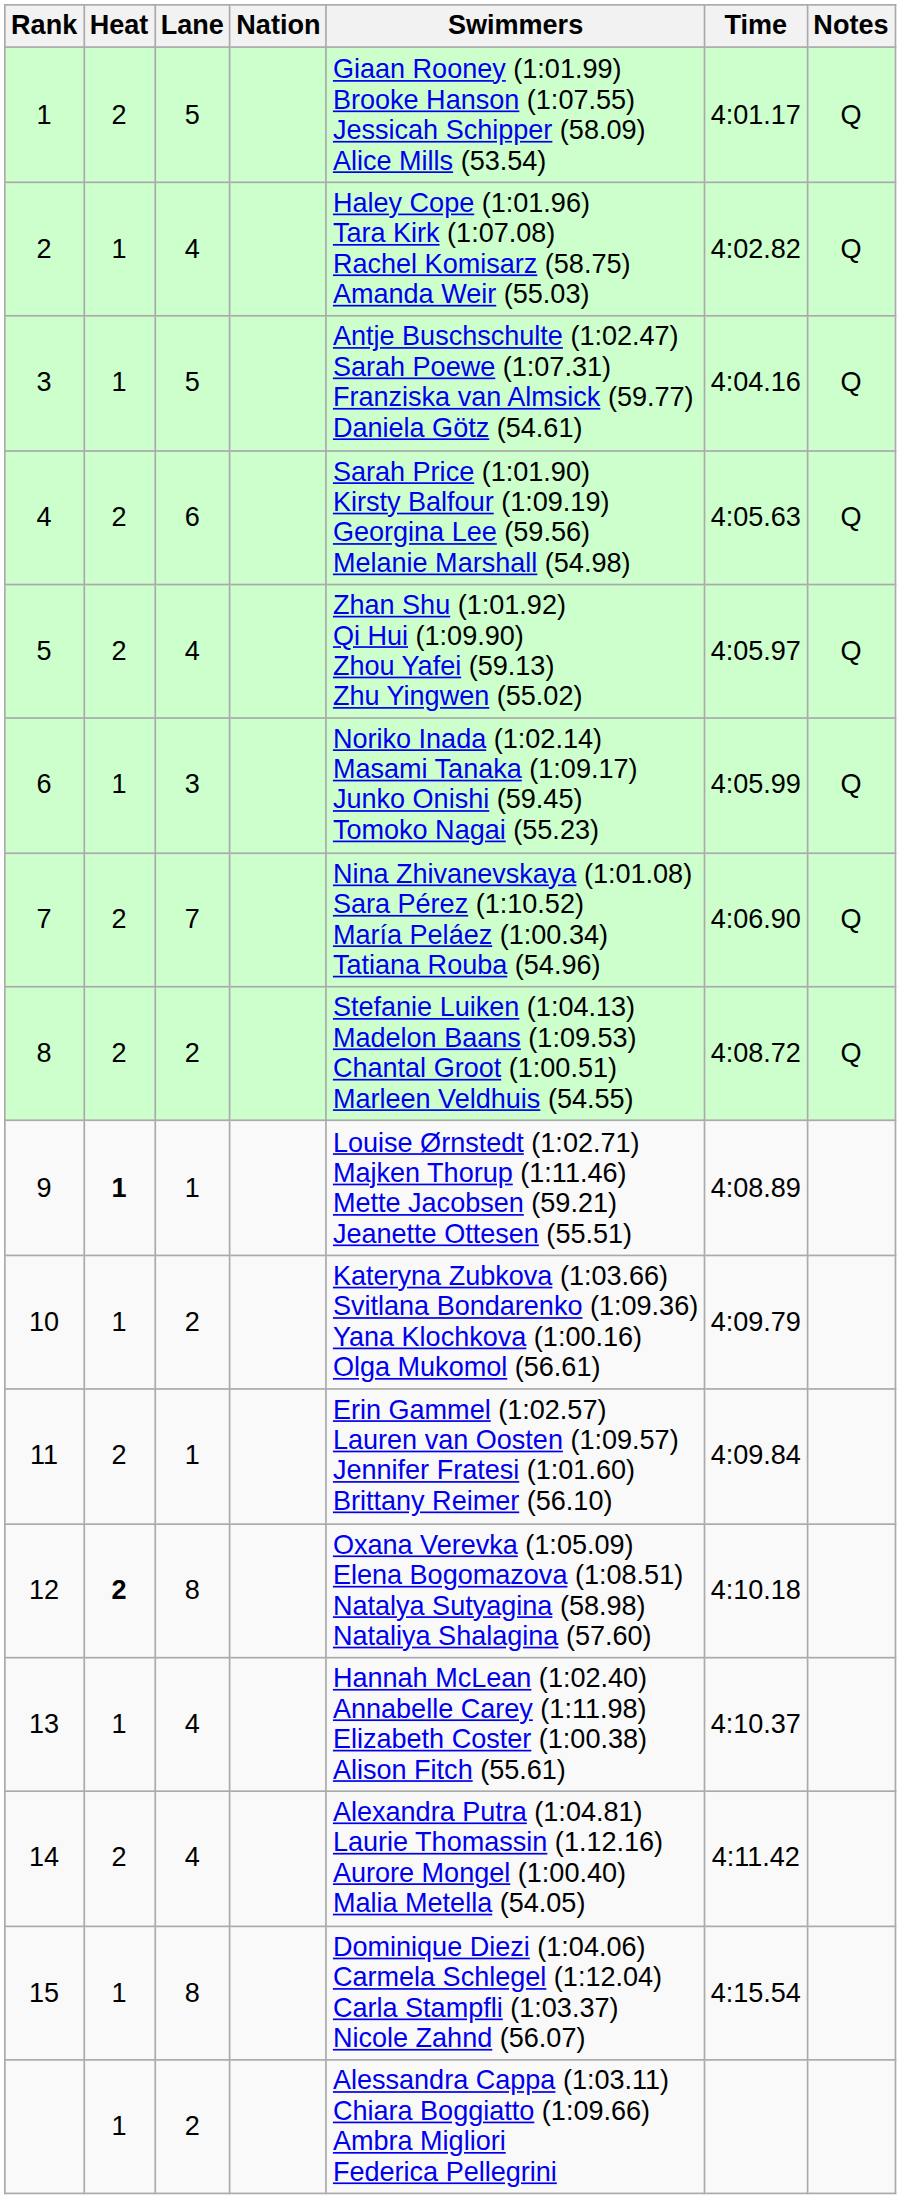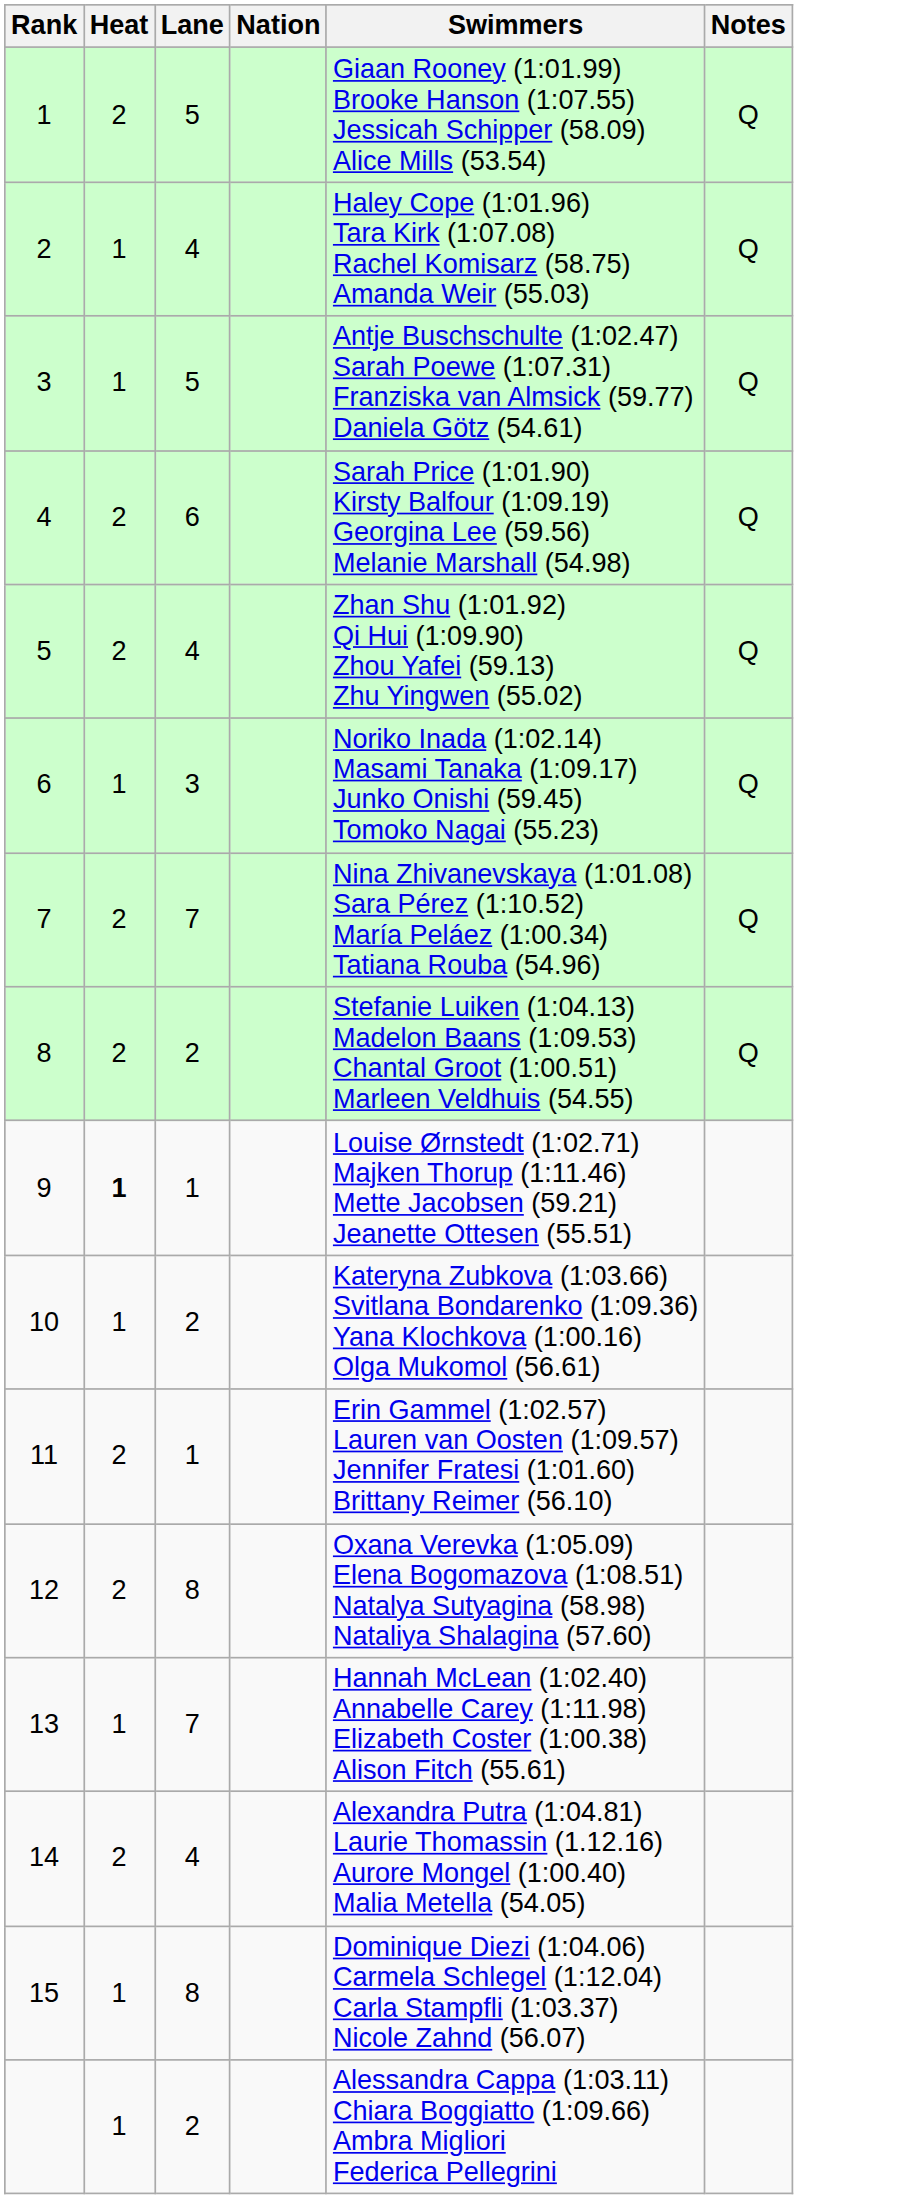 <table class="wikitable sortable" style="text-align:center">
 <tr>
 <th>Rank</th>
 <th>Heat</th>
 <th>Lane</th>
 <th>Nation</th>
 <th>Swimmers</th>
-<th>Time</th>
 <th>Notes</th>
 </tr>
 <tr bgcolor=#ccffcc>
 <td>1</td>
 <td>2</td>
 <td>5</td>
 <td align=left></td>
 <td align=left><a href='#'>Giaan Rooney</a> (1:01.99)<br><a href='#'>Brooke Hanson</a> (1:07.55)<br><a href='#'>Jessicah Schipper</a> (58.09)<br><a href='#'>Alice Mills</a> (53.54)</td>
-<td>4:01.17</td>
 <td>Q</td>
 </tr>
 <tr bgcolor=#ccffcc>
 <td>2</td>
 <td>1</td>
 <td>4</td>
 <td align=left></td>
 <td align=left><a href='#'>Haley Cope</a> (1:01.96)<br><a href='#'>Tara Kirk</a> (1:07.08)<br><a href='#'>Rachel Komisarz</a> (58.75)<br><a href='#'>Amanda Weir</a> (55.03)</td>
-<td>4:02.82</td>
 <td>Q</td>
 </tr>
 <tr bgcolor=#ccffcc>
 <td>3</td>
 <td>1</td>
 <td>5</td>
 <td align=left></td>
 <td align=left><a href='#'>Antje Buschschulte</a> (1:02.47)<br><a href='#'>Sarah Poewe</a> (1:07.31)<br><a href='#'>Franziska van Almsick</a> (59.77)<br><a href='#'>Daniela Götz</a> (54.61)</td>
-<td>4:04.16</td>
 <td>Q</td>
 </tr>
 <tr bgcolor=#ccffcc>
 <td>4</td>
 <td>2</td>
 <td>6</td>
 <td align=left></td>
 <td align=left><a href='#'>Sarah Price</a> (1:01.90)<br><a href='#'>Kirsty Balfour</a> (1:09.19)<br><a href='#'>Georgina Lee</a> (59.56)<br><a href='#'>Melanie Marshall</a> (54.98)</td>
-<td>4:05.63</td>
 <td>Q</td>
 </tr>
 <tr bgcolor=#ccffcc>
 <td>5</td>
 <td>2</td>
 <td>4</td>
 <td align=left></td>
 <td align=left><a href='#'>Zhan Shu</a> (1:01.92)<br><a href='#'>Qi Hui</a> (1:09.90)<br><a href='#'>Zhou Yafei</a> (59.13)<br><a href='#'>Zhu Yingwen</a> (55.02)</td>
-<td>4:05.97</td>
 <td>Q</td>
 </tr>
 <tr bgcolor=#ccffcc>
 <td>6</td>
 <td>1</td>
 <td>3</td>
 <td align=left></td>
 <td align=left><a href='#'>Noriko Inada</a> (1:02.14)<br><a href='#'>Masami Tanaka</a> (1:09.17)<br><a href='#'>Junko Onishi</a> (59.45)<br><a href='#'>Tomoko Nagai</a> (55.23)</td>
-<td>4:05.99</td>
 <td>Q</td>
 </tr>
 <tr bgcolor=#ccffcc>
 <td>7</td>
 <td>2</td>
 <td>7</td>
 <td align=left></td>
 <td align=left><a href='#'>Nina Zhivanevskaya</a> (1:01.08)<br><a href='#'>Sara Pérez</a> (1:10.52)<br><a href='#'>María Peláez</a> (1:00.34)<br><a href='#'>Tatiana Rouba</a> (54.96)</td>
-<td>4:06.90</td>
 <td>Q</td>
 </tr>
 <tr bgcolor=#ccffcc>
 <td>8</td>
 <td>2</td>
 <td>2</td>
 <td align=left></td>
 <td align=left><a href='#'>Stefanie Luiken</a> (1:04.13)<br><a href='#'>Madelon Baans</a> (1:09.53)<br><a href='#'>Chantal Groot</a> (1:00.51)<br><a href='#'>Marleen Veldhuis</a> (54.55)</td>
-<td>4:08.72</td>
 <td>Q</td>
 </tr>
 <tr>
 <td>9</td>
 <td><strong>1</strong></td>
 <td>1</td>
 <td align=left></td>
 <td align=left><a href='#'>Louise Ørnstedt</a> (1:02.71)<br><a href='#'>Majken Thorup</a> (1:11.46)<br><a href='#'>Mette Jacobsen</a> (59.21)<br><a href='#'>Jeanette Ottesen</a> (55.51)</td>
-<td>4:08.89</td>
 <td></td>
 </tr>
 <tr>
 <td>10</td>
 <td>1</td>
 <td>2</td>
 <td align=left></td>
 <td align=left><a href='#'>Kateryna Zubkova</a> (1:03.66)<br><a href='#'>Svitlana Bondarenko</a> (1:09.36)<br><a href='#'>Yana Klochkova</a> (1:00.16)<br><a href='#'>Olga Mukomol</a> (56.61)</td>
-<td>4:09.79</td>
 <td></td>
 </tr>
 <tr>
 <td>11</td>
 <td>2</td>
 <td>1</td>
 <td align=left></td>
 <td align=left><a href='#'>Erin Gammel</a> (1:02.57)<br><a href='#'>Lauren van Oosten</a> (1:09.57)<br><a href='#'>Jennifer Fratesi</a> (1:01.60)<br><a href='#'>Brittany Reimer</a> (56.10)</td>
-<td>4:09.84</td>
 <td></td>
 </tr>
 <tr>
 <td>12</td>
-<td><strong>2</strong></td>
+<td>2</td>
 <td>8</td>
 <td align=left></td>
 <td align=left><a href='#'>Oxana Verevka</a> (1:05.09)<br><a href='#'>Elena Bogomazova</a> (1:08.51)<br><a href='#'>Natalya Sutyagina</a> (58.98)<br><a href='#'>Nataliya Shalagina</a> (57.60)</td>
-<td>4:10.18</td>
 <td></td>
 </tr>
 <tr>
 <td>13</td>
 <td>1</td>
-<td>4</td>
+<td>7</td>
 <td align=left></td>
 <td align=left><a href='#'>Hannah McLean</a> (1:02.40)<br><a href='#'>Annabelle Carey</a> (1:11.98)<br><a href='#'>Elizabeth Coster</a> (1:00.38)<br><a href='#'>Alison Fitch</a> (55.61)</td>
-<td>4:10.37</td>
 <td></td>
 </tr>
 <tr>
 <td>14</td>
 <td>2</td>
 <td>4</td>
 <td align=left></td>
 <td align=left><a href='#'>Alexandra Putra</a> (1:04.81)<br><a href='#'>Laurie Thomassin</a> (1.12.16)<br><a href='#'>Aurore Mongel</a> (1:00.40)<br><a href='#'>Malia Metella</a> (54.05)</td>
-<td>4:11.42</td>
 <td></td>
 </tr>
 <tr>
 <td>15</td>
 <td>1</td>
 <td>8</td>
 <td align=left></td>
 <td align=left><a href='#'>Dominique Diezi</a> (1:04.06)<br><a href='#'>Carmela Schlegel</a> (1:12.04)<br><a href='#'>Carla Stampfli</a> (1:03.37)<br><a href='#'>Nicole Zahnd</a> (56.07)</td>
-<td>4:15.54</td>
 <td></td>
 </tr>
 <tr>
 <td></td>
 <td>1</td>
 <td>2</td>
 <td align=left></td>
 <td align=left><a href='#'>Alessandra Cappa</a> (1:03.11)<br><a href='#'>Chiara Boggiatto</a> (1:09.66)<br><a href='#'>Ambra Migliori</a><br><a href='#'>Federica Pellegrini</a></td>
 <td></td>
-<td></td>
 </tr>
 </table>
